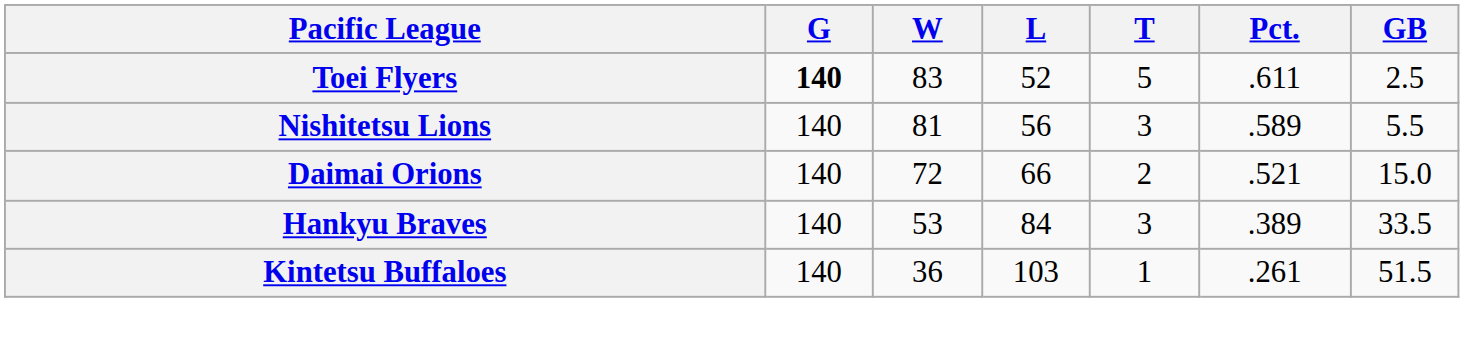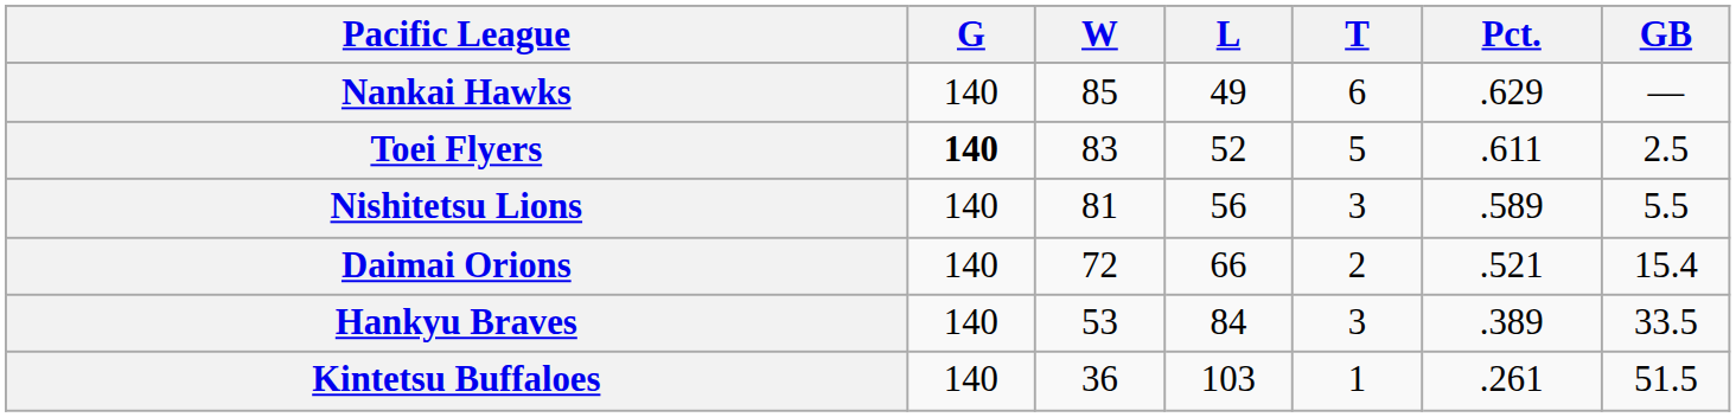 <table class="wikitable plainrowheaders" width="60%" style="text-align:center;">
 <tr>
 <th scope="col" width="35%"><a href='#'>Pacific League</a></th>
 <th scope="col" width="5%"><a href='#'>G</a></th>
 <th scope="col" width="5%"><a href='#'>W</a></th>
 <th scope="col" width="5%"><a href='#'>L</a></th>
 <th scope="col" width="5%"><a href='#'>T</a></th>
 <th scope="col" width="7%"><a href='#'>Pct.</a></th>
 <th scope="col" width="5%"><a href='#'>GB</a></th>
+</tr>
+<tr>
+<th scope="row" style="text-align:center;"><a href='#'>Nankai Hawks</a></th>
+<td>140</td>
+<td>85</td>
+<td>49</td>
+<td>6</td>
+<td>.629</td>
+<td>—</td>
 </tr>
 <tr>
 <th scope="row" style="text-align:center;"><a href='#'>Toei Flyers</a></th>
 <td><strong>140</strong></td>
 <td>83</td>
 <td>52</td>
 <td>5</td>
 <td>.611</td>
 <td>2.5</td>
 </tr>
 <tr>
 <th scope="row" style="text-align:center;"><a href='#'>Nishitetsu Lions</a></th>
 <td>140</td>
 <td>81</td>
 <td>56</td>
 <td>3</td>
 <td>.589</td>
 <td>5.5</td>
 </tr>
 <tr>
 <th scope="row" style="text-align:center;"><a href='#'>Daimai Orions</a></th>
 <td>140</td>
 <td>72</td>
 <td>66</td>
 <td>2</td>
 <td>.521</td>
-<td>15.0</td>
+<td>15.4</td>
 </tr>
 <tr>
 <th scope="row" style="text-align:center;"><a href='#'>Hankyu Braves</a></th>
 <td>140</td>
 <td>53</td>
 <td>84</td>
 <td>3</td>
 <td>.389</td>
 <td>33.5</td>
 </tr>
 <tr>
 <th scope="row" style="text-align:center;"><a href='#'>Kintetsu Buffaloes</a></th>
 <td>140</td>
 <td>36</td>
 <td>103</td>
 <td>1</td>
 <td>.261</td>
 <td>51.5</td>
 </tr>
 </table>
